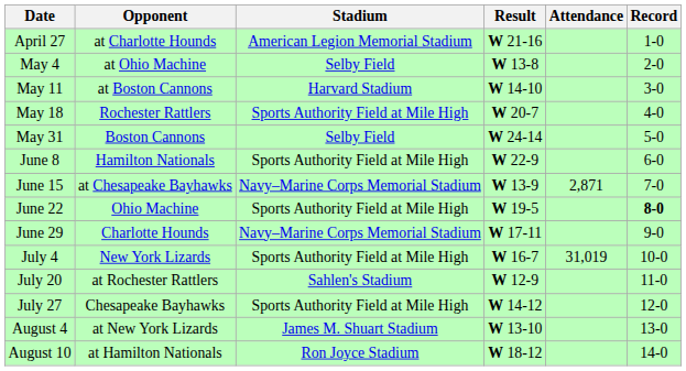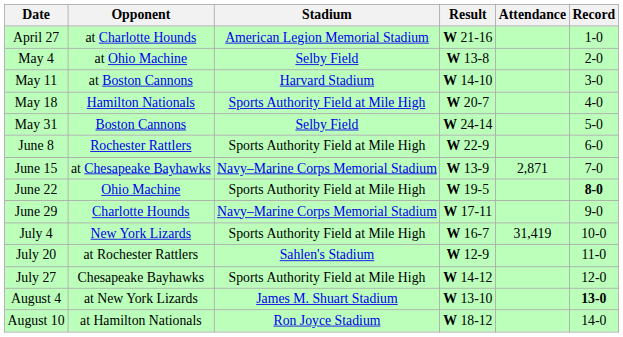 <table class="wikitable" style="text-align:center">
 <tr>
 <th>Date</th>
 <th>Opponent</th>
 <th>Stadium</th>
 <th>Result</th>
 <th>Attendance</th>
 <th>Record</th>
 </tr>
 <tr bgcolor="bbffbb">
 <td>April 27</td>
 <td>at <a href='#'>Charlotte Hounds</a></td>
 <td><a href='#'>American Legion Memorial Stadium</a></td>
 <td><strong>W</strong> 21-16</td>
 <td></td>
 <td>1-0</td>
 </tr>
 <tr bgcolor="bbffbb">
 <td>May 4</td>
 <td>at <a href='#'>Ohio Machine</a></td>
 <td><a href='#'>Selby Field</a></td>
 <td><strong>W</strong> 13-8</td>
 <td></td>
 <td>2-0</td>
 </tr>
 <tr bgcolor="bbffbb">
 <td>May 11</td>
 <td>at <a href='#'>Boston Cannons</a></td>
 <td><a href='#'>Harvard Stadium</a></td>
 <td><strong>W</strong> 14-10</td>
 <td></td>
 <td>3-0</td>
 </tr>
 <tr bgcolor="bbffbb">
 <td>May 18</td>
-<td><a href='#'>Rochester Rattlers</a></td>
+<td><a href='#'>Hamilton Nationals</a></td>
 <td><a href='#'>Sports Authority Field at Mile High</a></td>
 <td><strong>W</strong> 20-7</td>
 <td></td>
 <td>4-0</td>
 </tr>
 <tr bgcolor="bbffbb">
 <td>May 31</td>
 <td><a href='#'>Boston Cannons</a></td>
 <td><a href='#'>Selby Field</a></td>
 <td><strong>W</strong> 24-14</td>
 <td></td>
 <td>5-0</td>
 </tr>
 <tr bgcolor="bbffbb">
 <td>June 8</td>
-<td><a href='#'>Hamilton Nationals</a></td>
+<td><a href='#'>Rochester Rattlers</a></td>
 <td>Sports Authority Field at Mile High</td>
 <td><strong>W</strong> 22-9</td>
 <td></td>
 <td>6-0</td>
 </tr>
 <tr bgcolor="bbffbb">
 <td>June 15</td>
 <td>at <a href='#'>Chesapeake Bayhawks</a></td>
 <td><a href='#'>Navy–Marine Corps Memorial Stadium</a></td>
 <td><strong>W</strong> 13-9</td>
 <td>2,871</td>
 <td>7-0</td>
 </tr>
 <tr bgcolor="bbffbb">
 <td>June 22</td>
 <td><a href='#'>Ohio Machine</a></td>
 <td>Sports Authority Field at Mile High</td>
 <td><strong>W</strong> 19-5</td>
 <td></td>
 <td><strong>8-0</strong></td>
 </tr>
 <tr bgcolor="bbffbb">
 <td>June 29</td>
 <td><a href='#'>Charlotte Hounds</a></td>
 <td><a href='#'>Navy–Marine Corps Memorial Stadium</a></td>
 <td><strong>W</strong> 17-11</td>
 <td></td>
 <td>9-0</td>
 </tr>
 <tr bgcolor="bbffbb">
 <td>July 4</td>
 <td><a href='#'>New York Lizards</a></td>
 <td>Sports Authority Field at Mile High</td>
 <td><strong>W</strong> 16-7</td>
-<td>31,019</td>
+<td>31,419</td>
 <td>10-0</td>
 </tr>
 <tr bgcolor="bbffbb">
 <td>July 20</td>
 <td>at Rochester Rattlers</td>
 <td><a href='#'>Sahlen's Stadium</a></td>
 <td><strong>W</strong> 12-9</td>
 <td></td>
 <td>11-0</td>
 </tr>
 <tr bgcolor="bbffbb">
 <td>July 27</td>
 <td>Chesapeake Bayhawks</td>
 <td>Sports Authority Field at Mile High</td>
 <td><strong>W</strong> 14-12</td>
 <td></td>
 <td>12-0</td>
 </tr>
 <tr bgcolor="bbffbb">
 <td>August 4</td>
 <td>at New York Lizards</td>
 <td><a href='#'>James M. Shuart Stadium</a></td>
 <td><strong>W</strong> 13-10</td>
 <td></td>
-<td>13-0</td>
+<td><strong>13-0</strong></td>
 </tr>
 <tr bgcolor="bbffbb">
 <td>August 10</td>
 <td>at Hamilton Nationals</td>
 <td><a href='#'>Ron Joyce Stadium</a></td>
 <td><strong>W</strong> 18-12</td>
 <td></td>
 <td>14-0</td>
 </tr>
 </table>
